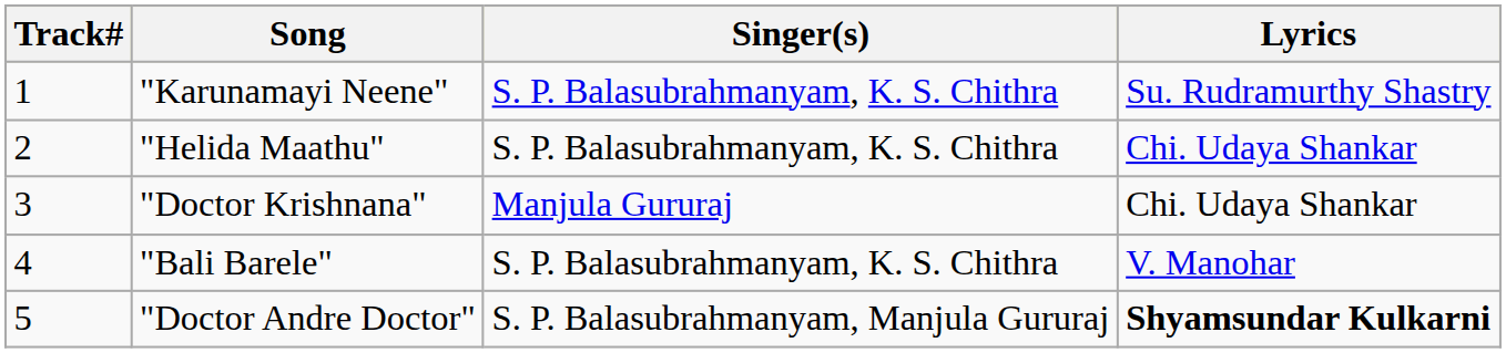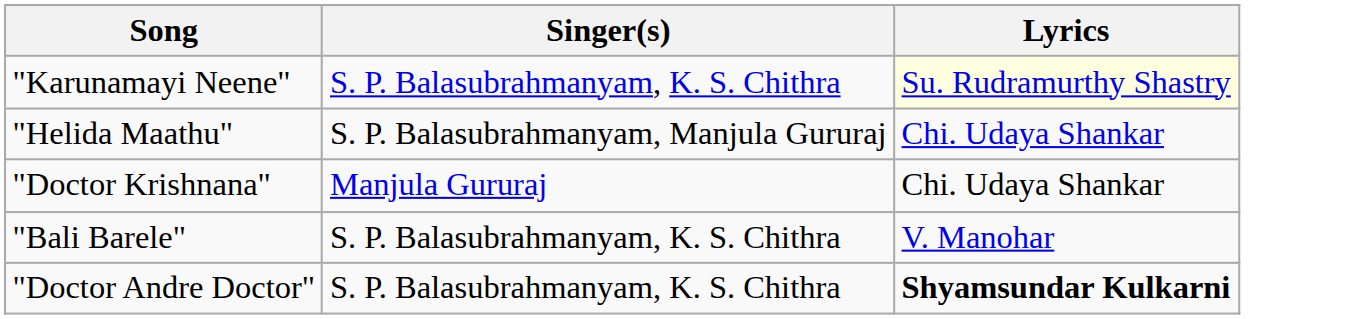 <table class="wikitable">
 <tr style="background:#ff9; text-align:center;">
-<th>Track#</th>
 <th>Song</th>
 <th>Singer(s)</th>
 <th>Lyrics</th>
 </tr>
 <tr>
-<td>1</td>
 <td>"Karunamayi Neene"</td>
 <td><a href='#'>S. P. Balasubrahmanyam</a>, <a href='#'>K. S. Chithra</a></td>
-<td><a href='#'>Su. Rudramurthy Shastry</a></td>
+<td style="background: lightyellow;"><a href='#'>Su. Rudramurthy Shastry</a></td>
 </tr>
 <tr>
-<td>2</td>
 <td>"Helida Maathu"</td>
-<td>S. P. Balasubrahmanyam, K. S. Chithra</td>
+<td>S. P. Balasubrahmanyam, Manjula Gururaj</td>
 <td><a href='#'>Chi. Udaya Shankar</a></td>
 </tr>
 <tr>
-<td>3</td>
 <td>"Doctor Krishnana"</td>
 <td><a href='#'>Manjula Gururaj</a></td>
 <td>Chi. Udaya Shankar</td>
 </tr>
 <tr>
-<td>4</td>
 <td>"Bali Barele"</td>
 <td>S. P. Balasubrahmanyam, K. S. Chithra</td>
 <td><a href='#'>V. Manohar</a></td>
 </tr>
 <tr>
-<td>5</td>
 <td>"Doctor Andre Doctor"</td>
-<td>S. P. Balasubrahmanyam, Manjula Gururaj</td>
+<td>S. P. Balasubrahmanyam, K. S. Chithra</td>
 <td><strong>Shyamsundar Kulkarni</strong></td>
 </tr>
 </table>
